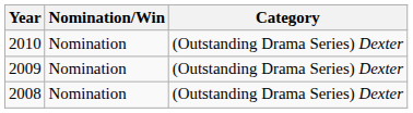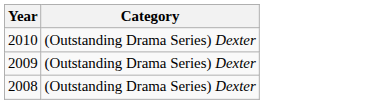 <table class="wikitable">
 <tr>
 <th>Year</th>
-<th>Nomination/Win</th>
 <th>Category</th>
 </tr>
 <tr>
 <td>2010</td>
-<td>Nomination</td>
 <td>(Outstanding Drama Series) <em>Dexter</em></td>
 </tr>
 <tr>
 <td>2009</td>
-<td>Nomination</td>
 <td>(Outstanding Drama Series) <em>Dexter</em></td>
 </tr>
 <tr>
 <td>2008</td>
-<td>Nomination</td>
 <td>(Outstanding Drama Series) <em>Dexter</em></td>
 </tr>
 </table>
